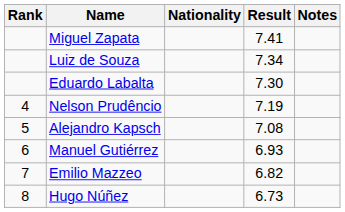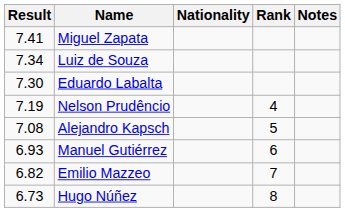 <table class="wikitable sortable" style="text-align:center">
 <tr>
-<th>Rank</th>
+<th>Result</th>
 <th>Name</th>
 <th>Nationality</th>
-<th>Result</th>
+<th>Rank</th>
 <th>Notes</th>
 </tr>
 <tr>
-<td></td>
+<td>7.41</td>
 <td align=left><a href='#'>Miguel Zapata</a></td>
 <td align=left></td>
-<td>7.41</td>
+<td></td>
 <td></td>
 </tr>
 <tr>
-<td></td>
+<td>7.34</td>
 <td align=left><a href='#'>Luiz de Souza</a></td>
 <td align=left></td>
-<td>7.34</td>
+<td></td>
 <td></td>
 </tr>
 <tr>
-<td></td>
+<td>7.30</td>
 <td align=left><a href='#'>Eduardo Labalta</a></td>
 <td align=left></td>
-<td>7.30</td>
+<td></td>
 <td></td>
 </tr>
 <tr>
-<td>4</td>
+<td>7.19</td>
 <td align=left><a href='#'>Nelson Prudêncio</a></td>
 <td align=left></td>
-<td>7.19</td>
+<td>4</td>
 <td></td>
 </tr>
 <tr>
-<td>5</td>
+<td>7.08</td>
 <td align=left><a href='#'>Alejandro Kapsch</a></td>
 <td align=left></td>
-<td>7.08</td>
+<td>5</td>
 <td></td>
 </tr>
 <tr>
-<td>6</td>
+<td>6.93</td>
 <td align=left><a href='#'>Manuel Gutiérrez</a></td>
 <td align=left></td>
-<td>6.93</td>
+<td>6</td>
 <td></td>
 </tr>
 <tr>
-<td>7</td>
+<td>6.82</td>
 <td align=left><a href='#'>Emilio Mazzeo</a></td>
 <td align=left></td>
-<td>6.82</td>
+<td>7</td>
 <td></td>
 </tr>
 <tr>
-<td>8</td>
+<td>6.73</td>
 <td align=left><a href='#'>Hugo Núñez</a></td>
 <td align=left></td>
-<td>6.73</td>
+<td>8</td>
 <td></td>
 </tr>
 </table>
